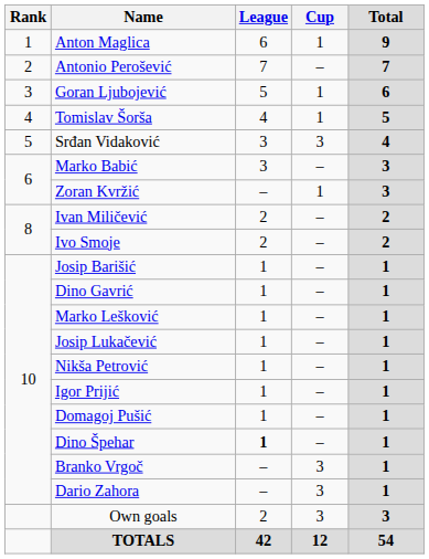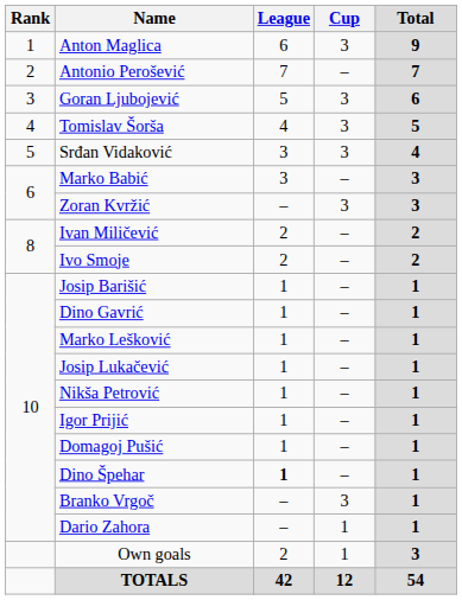 <table class="wikitable" style="text-align: center;">
 <tr>
 <th width=40>Rank</th>
 <th width=180>Name</th>
 <th width=50><a href='#'>League</a></th>
 <th width=50><a href='#'>Cup</a></th>
 <th width=70 style="background: #DCDCDC">Total</th>
 </tr>
 <tr>
 <td rowspan=1>1</td>
 <td style="text-align:left;"> <a href='#'>Anton Maglica</a></td>
 <td>6</td>
-<td>1</td>
+<td>3</td>
 <th style="background: #DCDCDC">9</th>
 </tr>
 <tr>
 <td rowspan=1>2</td>
 <td style="text-align:left;"> <a href='#'>Antonio Perošević</a></td>
 <td>7</td>
 <td>–</td>
 <th style="background: #DCDCDC">7</th>
 </tr>
 <tr>
 <td rowspan=1>3</td>
 <td style="text-align:left;"> <a href='#'>Goran Ljubojević</a></td>
 <td>5</td>
-<td>1</td>
+<td>3</td>
 <th style="background: #DCDCDC">6</th>
 </tr>
 <tr>
 <td rowspan=1>4</td>
 <td style="text-align:left;"> <a href='#'>Tomislav Šorša</a></td>
 <td>4</td>
-<td>1</td>
+<td>3</td>
 <th style="background: #DCDCDC">5</th>
 </tr>
 <tr>
 <td rowspan=1>5</td>
 <td style="text-align:left;"> Srđan Vidaković</td>
 <td>3</td>
 <td>3</td>
 <th style="background: #DCDCDC">4</th>
 </tr>
 <tr>
 <td rowspan=2>6</td>
 <td style="text-align:left;"> <a href='#'>Marko Babić</a></td>
 <td>3</td>
 <td>–</td>
 <th style="background: #DCDCDC">3</th>
 </tr>
 <tr>
 <td style="text-align:left;"> <a href='#'>Zoran Kvržić</a></td>
 <td>–</td>
-<td>1</td>
+<td>3</td>
 <th style="background: #DCDCDC">3</th>
 </tr>
 <tr>
 <td rowspan=2>8</td>
 <td style="text-align:left;"> <a href='#'>Ivan Miličević</a></td>
 <td>2</td>
 <td>–</td>
 <th style="background: #DCDCDC">2</th>
 </tr>
 <tr>
 <td style="text-align:left;"> <a href='#'>Ivo Smoje</a></td>
 <td>2</td>
 <td>–</td>
 <th style="background: #DCDCDC">2</th>
 </tr>
 <tr>
 <td rowspan=10>10</td>
 <td style="text-align:left;"> <a href='#'>Josip Barišić</a></td>
 <td>1</td>
 <td>–</td>
 <th style="background: #DCDCDC">1</th>
 </tr>
 <tr>
 <td style="text-align:left;"> <a href='#'>Dino Gavrić</a></td>
 <td>1</td>
 <td>–</td>
 <th style="background: #DCDCDC">1</th>
 </tr>
 <tr>
 <td style="text-align:left;"> <a href='#'>Marko Lešković</a></td>
 <td>1</td>
 <td>–</td>
 <th style="background: #DCDCDC">1</th>
 </tr>
 <tr>
 <td style="text-align:left;"> <a href='#'>Josip Lukačević</a></td>
 <td>1</td>
 <td>–</td>
 <th style="background: #DCDCDC">1</th>
 </tr>
 <tr>
 <td style="text-align:left;"> <a href='#'>Nikša Petrović</a></td>
 <td>1</td>
 <td>–</td>
 <th style="background: #DCDCDC">1</th>
 </tr>
 <tr>
 <td style="text-align:left;"> <a href='#'>Igor Prijić</a></td>
 <td>1</td>
 <td>–</td>
 <th style="background: #DCDCDC">1</th>
 </tr>
 <tr>
 <td style="text-align:left;"> <a href='#'>Domagoj Pušić</a></td>
 <td>1</td>
 <td>–</td>
 <th style="background: #DCDCDC">1</th>
 </tr>
 <tr>
 <td style="text-align:left;"> <a href='#'>Dino Špehar</a></td>
 <td><strong>1</strong></td>
 <td>–</td>
 <th style="background: #DCDCDC">1</th>
 </tr>
 <tr>
 <td style="text-align:left;"> <a href='#'>Branko Vrgoč</a></td>
 <td>–</td>
 <td>3</td>
 <th style="background: #DCDCDC">1</th>
 </tr>
 <tr>
 <td style="text-align:left;"> <a href='#'>Dario Zahora</a></td>
 <td>–</td>
-<td>3</td>
+<td>1</td>
 <th style="background: #DCDCDC">1</th>
 </tr>
 <tr>
 <td></td>
 <td style="text-align:center;">Own goals</td>
 <td>2</td>
-<td>3</td>
+<td>1</td>
 <th style="background: #DCDCDC">3</th>
 </tr>
 <tr>
 <td></td>
 <th style="background: #DCDCDC">TOTALS</th>
 <th style="background: #DCDCDC">42</th>
 <th style="background: #DCDCDC">12</th>
 <th style="background: #DCDCDC">54</th>
 </tr>
 </table>
